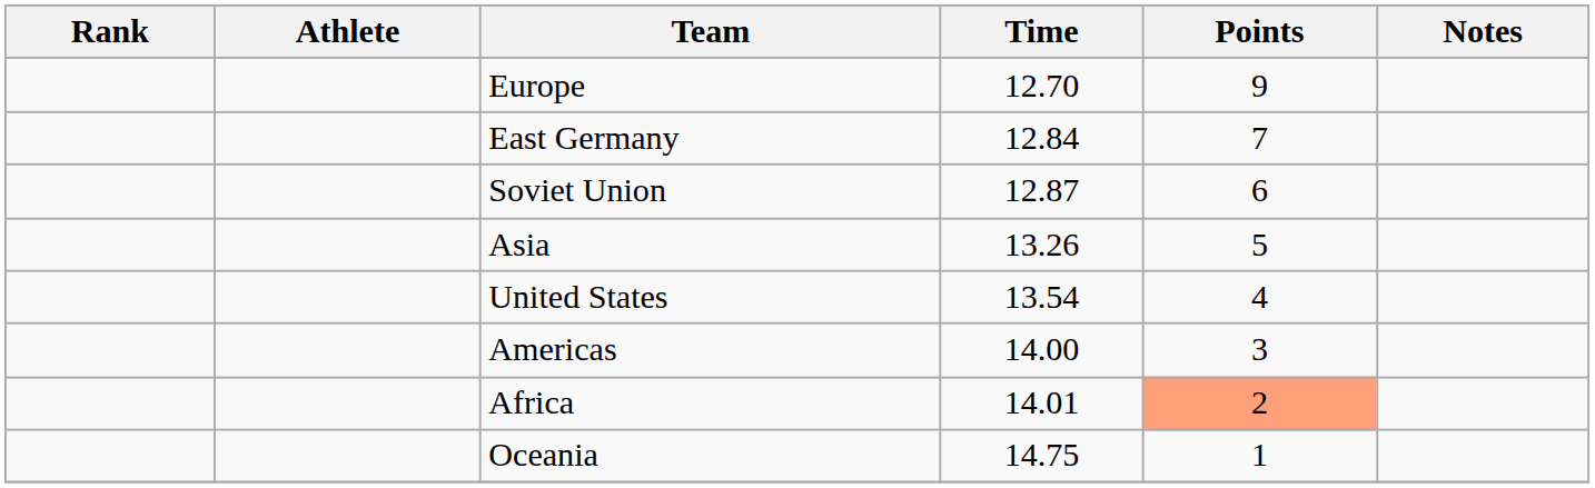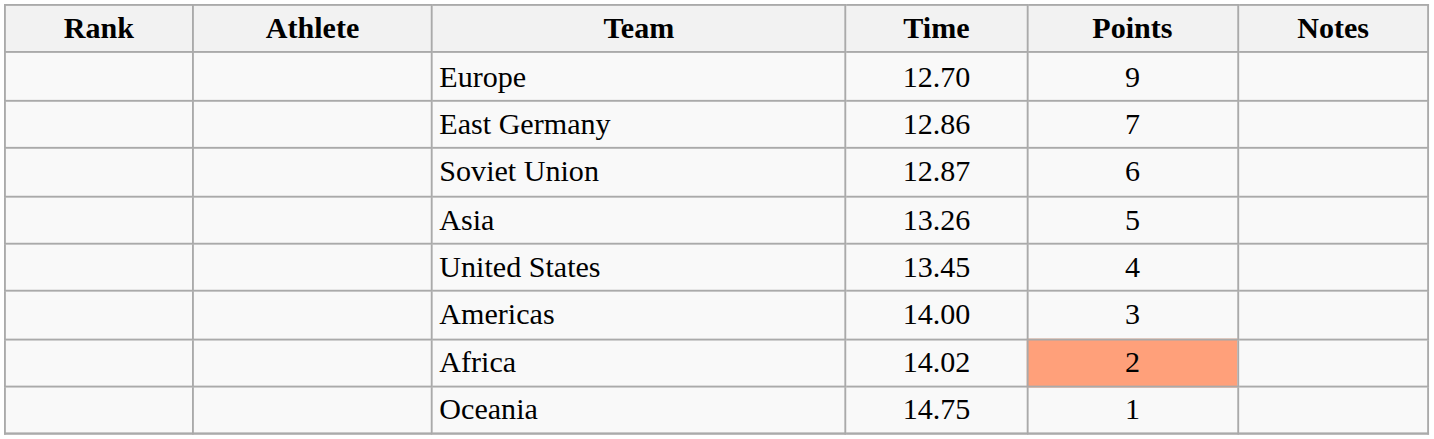 <table class="wikitable sortable" style="text-align:center" width="60%">
 <tr>
 <th>Rank</th>
 <th>Athlete</th>
 <th>Team</th>
 <th>Time</th>
 <th>Points</th>
 <th>Notes</th>
 </tr>
 <tr>
 <td></td>
 <td align="left"></td>
 <td align=left>Europe</td>
 <td>12.70</td>
 <td>9</td>
 <td></td>
 </tr>
 <tr>
 <td></td>
 <td align="left"></td>
 <td align=left>East Germany</td>
-<td>12.84</td>
+<td>12.86</td>
 <td>7</td>
 <td></td>
 </tr>
 <tr>
 <td></td>
 <td align="left"></td>
 <td align=left>Soviet Union</td>
 <td>12.87</td>
 <td>6</td>
 <td></td>
 </tr>
 <tr>
 <td></td>
 <td align="left"></td>
 <td align=left>Asia</td>
 <td>13.26</td>
 <td>5</td>
 <td></td>
 </tr>
 <tr>
 <td></td>
 <td align="left"></td>
 <td align=left>United States</td>
-<td>13.54</td>
+<td>13.45</td>
 <td>4</td>
 <td></td>
 </tr>
 <tr>
 <td></td>
 <td align="left"></td>
 <td align=left>Americas</td>
 <td>14.00</td>
 <td>3</td>
 <td></td>
 </tr>
 <tr>
 <td></td>
 <td align="left"></td>
 <td align=left>Africa</td>
-<td>14.01</td>
+<td>14.02</td>
 <td style="background: lightsalmon;">2</td>
 <td></td>
 </tr>
 <tr>
 <td></td>
 <td align="left"></td>
 <td align=left>Oceania</td>
 <td>14.75</td>
 <td>1</td>
 <td></td>
 </tr>
 <tr>
 </tr>
 </table>
